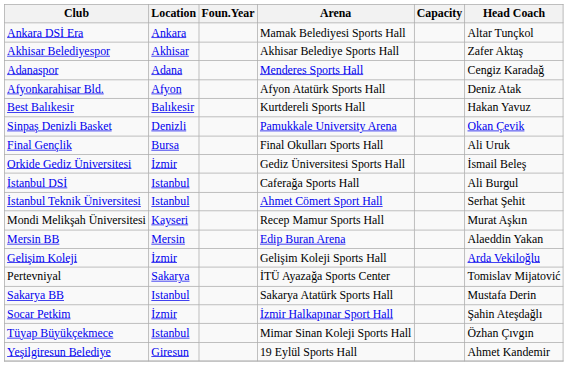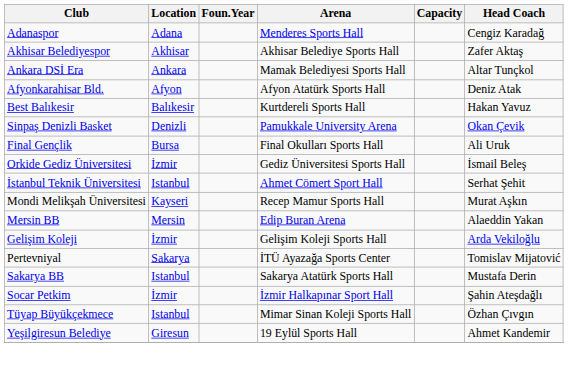 <table class="wikitable sortable">
 <tr>
 <th scope="col">Club</th>
 <th scope="col">Location</th>
 <th scope="col">Foun.Year</th>
 <th scope="col">Arena</th>
 <th scope="col">Capacity</th>
 <th scope="col">Head Coach</th>
 </tr>
-<tr>
-<td><a href='#'>Ankara DSİ Era</a></td>
-<td><a href='#'>Ankara</a></td>
+<tr bgcolor=>
+<td><a href='#'>Adanaspor</a></td>
+<td><a href='#'>Adana</a></td>
 <td></td>
-<td>Mamak Belediyesi Sports Hall</td>
+<td><a href='#'>Menderes Sports Hall</a></td>
 <td></td>
-<td> Altar Tunçkol</td>
+<td> Cengiz Karadağ</td>
 </tr>
 <tr>
 <td><a href='#'>Akhisar Belediyespor</a></td>
 <td><a href='#'>Akhisar</a></td>
 <td></td>
 <td>Akhisar Belediye Sports Hall</td>
 <td></td>
 <td> Zafer Aktaş</td>
 </tr>
-<tr bgcolor=>
-<td><a href='#'>Adanaspor</a></td>
-<td><a href='#'>Adana</a></td>
+<tr>
+<td><a href='#'>Ankara DSİ Era</a></td>
+<td><a href='#'>Ankara</a></td>
 <td></td>
-<td><a href='#'>Menderes Sports Hall</a></td>
+<td>Mamak Belediyesi Sports Hall</td>
 <td></td>
-<td> Cengiz Karadağ</td>
+<td> Altar Tunçkol</td>
 </tr>
 <tr>
 <td><a href='#'>Afyonkarahisar Bld.</a></td>
 <td><a href='#'>Afyon</a></td>
 <td></td>
 <td>Afyon Atatürk Sports Hall</td>
 <td></td>
 <td> Deniz Atak</td>
 </tr>
 <tr>
 <td><a href='#'>Best Balıkesir</a></td>
 <td><a href='#'>Balıkesir</a></td>
 <td></td>
 <td>Kurtdereli Sports Hall</td>
 <td></td>
 <td> Hakan Yavuz</td>
 </tr>
 <tr>
 <td><a href='#'>Sinpaş Denizli Basket</a></td>
 <td><a href='#'>Denizli</a></td>
 <td></td>
 <td><a href='#'>Pamukkale University Arena</a></td>
 <td></td>
 <td> <a href='#'>Okan Çevik</a></td>
 </tr>
 <tr>
 <td><a href='#'>Final Gençlik</a></td>
 <td><a href='#'>Bursa</a></td>
 <td></td>
 <td>Final Okulları Sports Hall</td>
 <td></td>
 <td> Ali Uruk</td>
 </tr>
 <tr>
 <td><a href='#'>Orkide Gediz Üniversitesi</a></td>
 <td><a href='#'>İzmir</a></td>
 <td></td>
 <td>Gediz Üniversitesi Sports Hall</td>
 <td></td>
 <td> İsmail Beleş</td>
-</tr>
-<tr>
-<td><a href='#'>İstanbul DSİ</a></td>
-<td><a href='#'>Istanbul</a></td>
-<td></td>
-<td>Caferağa Sports Hall</td>
-<td></td>
-<td> Ali Burgul</td>
 </tr>
 <tr>
 <td><a href='#'>İstanbul Teknik Üniversitesi</a></td>
 <td><a href='#'>Istanbul</a></td>
 <td></td>
 <td><a href='#'>Ahmet Cömert Sport Hall</a></td>
 <td></td>
 <td> Serhat Şehit</td>
 </tr>
 <tr>
 <td>Mondi Melikşah Üniversitesi</td>
 <td><a href='#'>Kayseri</a></td>
 <td></td>
 <td>Recep Mamur Sports Hall</td>
 <td></td>
 <td> Murat Aşkın</td>
 </tr>
 <tr>
 <td><a href='#'>Mersin BB</a></td>
 <td><a href='#'>Mersin</a></td>
 <td></td>
 <td><a href='#'>Edip Buran Arena</a></td>
 <td></td>
 <td> Alaeddin Yakan</td>
 </tr>
 <tr>
 <td><a href='#'>Gelişim Koleji</a></td>
 <td><a href='#'>İzmir</a></td>
 <td></td>
 <td>Gelişim Koleji Sports Hall</td>
 <td></td>
 <td> <a href='#'>Arda Vekiloğlu</a></td>
 </tr>
 <tr>
 <td>Pertevniyal</td>
 <td><a href='#'>Sakarya</a></td>
 <td></td>
 <td>İTÜ Ayazağa Sports Center</td>
 <td></td>
 <td> Tomislav Mijatović</td>
 </tr>
 <tr>
 <td><a href='#'>Sakarya BB</a></td>
 <td><a href='#'>Istanbul</a></td>
 <td></td>
 <td>Sakarya Atatürk Sports Hall</td>
 <td></td>
 <td> Mustafa Derin</td>
 </tr>
 <tr>
 <td><a href='#'>Socar Petkim</a></td>
 <td><a href='#'>İzmir</a></td>
 <td></td>
 <td><a href='#'>İzmir Halkapınar Sport Hall</a></td>
 <td></td>
 <td> Şahin Ateşdağlı</td>
 </tr>
 <tr>
 <td><a href='#'>Tüyap Büyükçekmece</a></td>
 <td><a href='#'>Istanbul</a></td>
 <td></td>
 <td>Mimar Sinan Koleji Sports Hall</td>
 <td></td>
 <td> Özhan Çıvgın</td>
 </tr>
 <tr>
 <td><a href='#'>Yeşilgiresun Belediye</a></td>
 <td><a href='#'>Giresun</a></td>
 <td></td>
 <td>19 Eylül Sports Hall</td>
 <td></td>
 <td> Ahmet Kandemir</td>
 </tr>
 <tr>
 </tr>
 </table>
